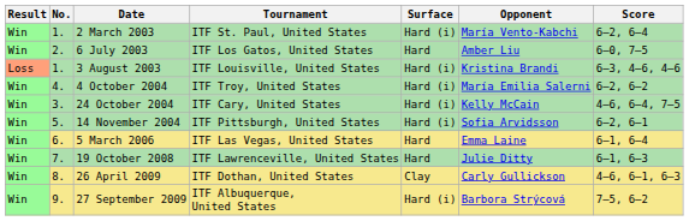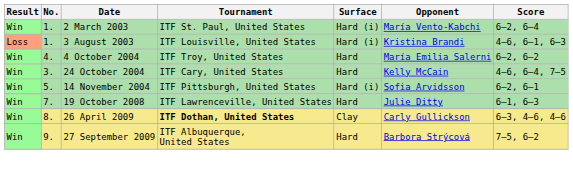 <table class="sortable wikitable" style=font-size:97%>
 <tr>
 <th>Result</th>
 <th>No.</th>
 <th>Date</th>
 <th>Tournament</th>
 <th>Surface</th>
 <th>Opponent</th>
 <th class="unsortable">Score</th>
 </tr>
 <tr style="background:#addfad;">
 <td style="background:#98fb98;">Win</td>
 <td>1.</td>
 <td>2 March 2003</td>
 <td>ITF St. Paul, United States</td>
 <td>Hard (i)</td>
 <td> <a href='#'>María Vento-Kabchi</a></td>
 <td>6–2, 6–4</td>
 </tr>
 <tr style="background:#addfad;">
-<td style="background:#98fb98;">Win</td>
-<td>2.</td>
-<td>6 July 2003</td>
-<td>ITF Los Gatos, United States</td>
-<td>Hard</td>
-<td> <a href='#'>Amber Liu</a></td>
-<td>6–0, 7–5</td>
-</tr>
-<tr style="background:#addfad;">
 <td style="background:#ffa07a;">Loss</td>
 <td>1.</td>
 <td>3 August 2003</td>
 <td>ITF Louisville, United States</td>
 <td>Hard (i)</td>
 <td> <a href='#'>Kristina Brandi</a></td>
-<td>6–3, 4–6, 4–6</td>
+<td>4–6, 6–1, 6–3</td>
 </tr>
 <tr style="background:#addfad;">
 <td style="background:#98fb98;">Win</td>
 <td>4.</td>
 <td>4 October 2004</td>
 <td>ITF Troy, United States</td>
-<td>Hard (i)</td>
+<td>Hard</td>
 <td> <a href='#'>María Emilia Salerni</a></td>
 <td>6–2, 6–2</td>
 </tr>
 <tr style="background:#addfad;">
 <td style="background:#98fb98;">Win</td>
 <td>3.</td>
 <td>24 October 2004</td>
 <td>ITF Cary, United States</td>
-<td>Hard (i)</td>
+<td>Hard</td>
 <td> <a href='#'>Kelly McCain</a></td>
 <td>4–6, 6–4, 7–5</td>
 </tr>
 <tr style="background:#addfad;">
 <td style="background:#98fb98;">Win</td>
 <td>5.</td>
 <td>14 November 2004</td>
 <td>ITF Pittsburgh, United States</td>
 <td>Hard (i)</td>
 <td> <a href='#'>Sofia Arvidsson</a></td>
 <td>6–2, 6–1</td>
-</tr>
-<tr style="background:#f7e98e;">
-<td style="background:#98fb98;">Win</td>
-<td>6.</td>
-<td>5 March 2006</td>
-<td>ITF Las Vegas, United States</td>
-<td>Hard</td>
-<td> <a href='#'>Emma Laine</a></td>
-<td>6–1, 6–4</td>
 </tr>
 <tr style="background:#addfad;">
 <td style="background:#98fb98;">Win</td>
 <td>7.</td>
 <td>19 October 2008</td>
 <td>ITF Lawrenceville, United States</td>
 <td>Hard</td>
 <td> <a href='#'>Julie Ditty</a></td>
 <td>6–1, 6–3</td>
 </tr>
 <tr style="background:#f7e98e;">
 <td style="background:#98fb98;">Win</td>
 <td>8.</td>
 <td>26 April 2009</td>
-<td>ITF Dothan, United States</td>
+<td><strong>ITF Dothan, United States</strong></td>
 <td>Clay</td>
 <td> <a href='#'>Carly Gullickson</a></td>
-<td>4–6, 6–1, 6–3</td>
+<td>6–3, 4–6, 4–6</td>
 </tr>
 <tr style="background:#f7e98e;">
 <td style="background:#98fb98;">Win</td>
 <td>9.</td>
 <td>27 September 2009</td>
 <td>ITF Albuquerque, <br>United States</td>
-<td>Hard (i)</td>
+<td>Hard</td>
 <td> <a href='#'>Barbora Strýcová</a></td>
 <td>7–5, 6–2</td>
 </tr>
 </table>
